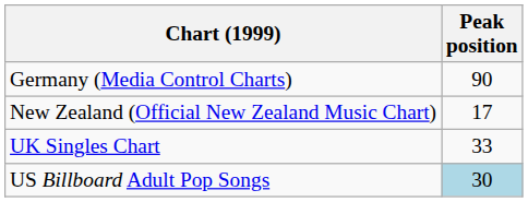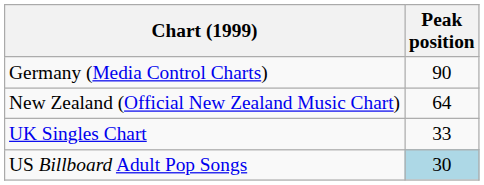 <table class="wikitable sortable">
 <tr>
 <th align="left">Chart (1999)</th>
 <th align="left">Peak<br>position</th>
 </tr>
 <tr>
 <td align="left">Germany (<a href='#'>Media Control Charts</a>)</td>
 <td style="text-align:center;">90</td>
 </tr>
 <tr>
 <td align="left">New Zealand (<a href='#'>Official New Zealand Music Chart</a>)</td>
-<td style="text-align:center;">17</td>
+<td style="text-align:center;">64</td>
 </tr>
 <tr>
 <td align="left"><a href='#'>UK Singles Chart</a></td>
 <td style="text-align:center;">33</td>
 </tr>
 <tr>
 <td align="left">US <em>Billboard</em> <a href='#'>Adult Pop Songs</a></td>
 <td style="background: lightblue; text-align:center;">30</td>
 </tr>
 </table>
